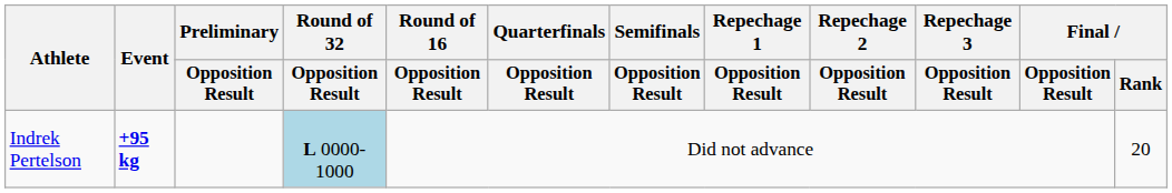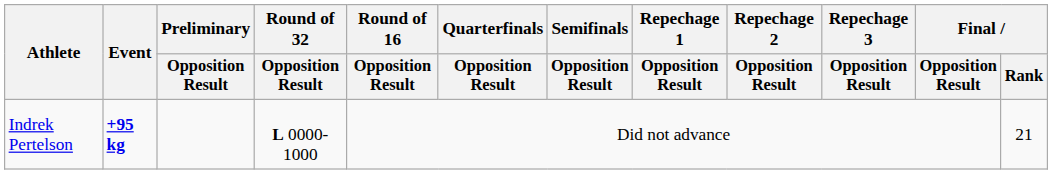 <table class="wikitable" style="font-size:90%">
 <tr>
 <th rowspan="2">Athlete</th>
 <th rowspan="2">Event</th>
 <th>Preliminary</th>
 <th>Round of 32</th>
 <th>Round of 16</th>
 <th>Quarterfinals</th>
 <th>Semifinals</th>
 <th>Repechage 1</th>
 <th>Repechage 2</th>
 <th>Repechage 3</th>
 <th colspan=2>Final / </th>
 </tr>
 <tr style="font-size:95%">
 <th>Opposition<br>Result</th>
 <th>Opposition<br>Result</th>
 <th>Opposition<br>Result</th>
 <th>Opposition<br>Result</th>
 <th>Opposition<br>Result</th>
 <th>Opposition<br>Result</th>
 <th>Opposition<br>Result</th>
 <th>Opposition<br>Result</th>
 <th>Opposition<br>Result</th>
 <th>Rank</th>
 </tr>
 <tr align=center>
 <td align=left><a href='#'>Indrek Pertelson</a></td>
 <td align=left><strong><a href='#'>+95 kg</a></strong></td>
 <td></td>
-<td style="background: lightblue;"><br><strong>L</strong> 0000-1000</td>
+<td><br><strong>L</strong> 0000-1000</td>
 <td colspan=7>Did not advance</td>
-<td>20</td>
+<td>21</td>
 </tr>
 </table>
